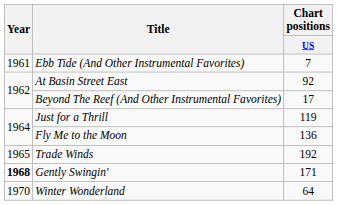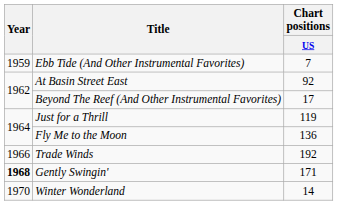 <table class="wikitable">
 <tr>
 <th rowspan="2">Year</th>
 <th rowspan="2">Title</th>
 <th>Chart positions</th>
 </tr>
 <tr>
 <th style="width:45px;"><small><a href='#'>US</a></small></th>
 </tr>
 <tr>
-<td>1961</td>
+<td>1959</td>
 <td><em>Ebb Tide (And Other Instrumental Favorites)</em></td>
 <td style="text-align:center;">7</td>
 </tr>
 <tr>
 <td rowspan="2">1962</td>
 <td><em>At Basin Street East</em></td>
 <td style="text-align:center;">92</td>
 </tr>
 <tr>
 <td><em>Beyond The Reef (And Other Instrumental Favorites)</em></td>
 <td style="text-align:center;">17</td>
 </tr>
 <tr>
 <td rowspan="2">1964</td>
 <td><em>Just for a Thrill</em></td>
 <td style="text-align:center;">119</td>
 </tr>
 <tr>
 <td><em>Fly Me to the Moon</em></td>
 <td style="text-align:center;">136</td>
 </tr>
 <tr>
-<td>1965</td>
+<td>1966</td>
 <td><em>Trade Winds</em></td>
 <td style="text-align:center;">192</td>
 </tr>
 <tr>
 <td><strong>1968</strong></td>
 <td><em>Gently Swingin' </em></td>
 <td style="text-align:center;">171</td>
 </tr>
 <tr>
 <td>1970</td>
 <td><em>Winter Wonderland</em></td>
-<td style="text-align:center;">64</td>
+<td style="text-align:center;">14</td>
 </tr>
 </table>
